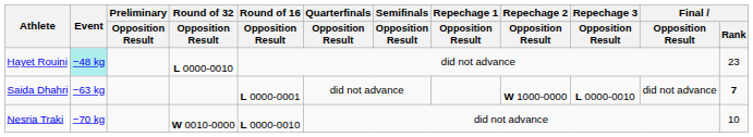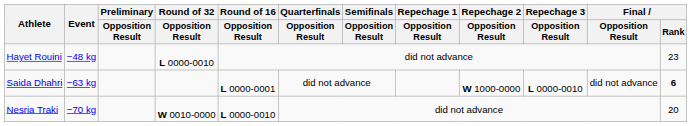 <table class="wikitable" style="font-size:90%">
 <tr>
 <th rowspan="2">Athlete</th>
 <th rowspan="2">Event</th>
 <th>Preliminary</th>
 <th>Round of 32</th>
 <th>Round of 16</th>
 <th>Quarterfinals</th>
 <th>Semifinals</th>
 <th>Repechage 1</th>
 <th>Repechage 2</th>
 <th>Repechage 3</th>
 <th colspan=2>Final / </th>
 </tr>
 <tr style="font-size:95%">
 <th>Opposition<br>Result</th>
 <th>Opposition<br>Result</th>
 <th>Opposition<br>Result</th>
 <th>Opposition<br>Result</th>
 <th>Opposition<br>Result</th>
 <th>Opposition<br>Result</th>
 <th>Opposition<br>Result</th>
 <th>Opposition<br>Result</th>
 <th>Opposition<br>Result</th>
 <th>Rank</th>
 </tr>
 <tr align=center>
 <td align=left><a href='#'>Hayet Rouini</a></td>
-<td align=left style="background: paleturquoise;"><a href='#'>−48 kg</a></td>
+<td align=left><a href='#'>−48 kg</a></td>
 <td></td>
 <td><br><strong>L</strong> 0000-0010</td>
 <td colspan=7>did not advance</td>
 <td>23</td>
 </tr>
 <tr align=center>
 <td align=left><a href='#'>Saida Dhahri</a></td>
 <td align=left><a href='#'>−63 kg</a></td>
 <td></td>
 <td></td>
 <td><br><strong>L</strong> 0000-0001</td>
 <td colspan=2>did not advance</td>
 <td></td>
 <td><br><strong>W</strong> 1000-0000</td>
 <td><br><strong>L</strong> 0000-0010</td>
 <td colspan=1>did not advance</td>
-<td><strong>7</strong></td>
+<td><strong>6</strong></td>
 </tr>
 <tr align=center>
 <td align=left><a href='#'>Nesria Traki</a></td>
 <td align=left><a href='#'>−70 kg</a></td>
 <td></td>
 <td><br><strong>W</strong> 0010-0000</td>
 <td><br><strong>L</strong> 0000-0010</td>
 <td colspan=6>did not advance</td>
-<td>10</td>
+<td>20</td>
 </tr>
 </table>
